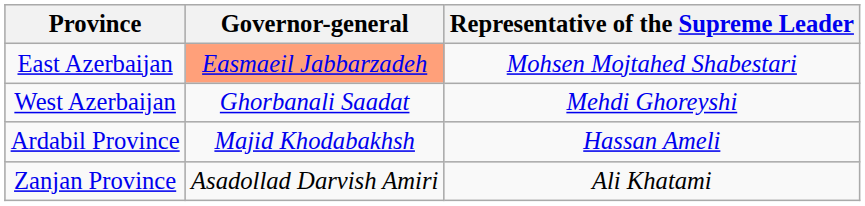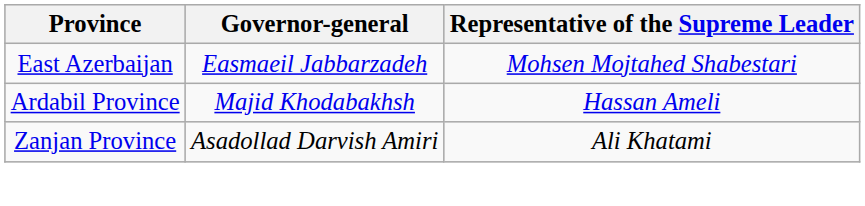 <table class="wikitable"  style="margin:auto; text-align:center;">
 <tr>
 <th style="text-align:center;">Province</th>
 <th style="text-align:center;">Governor-general</th>
 <th style="text-align:center;">Representative of the <a href='#'>Supreme Leader</a></th>
 </tr>
 <tr>
 <td><a href='#'>East Azerbaijan</a></td>
-<td style="background: lightsalmon;"><em><a href='#'>Easmaeil Jabbarzadeh</a></em></td>
+<td><em><a href='#'>Easmaeil Jabbarzadeh</a></em></td>
 <td><em><a href='#'>Mohsen Mojtahed Shabestari</a></em></td>
-</tr>
-<tr>
-<td><a href='#'>West Azerbaijan</a></td>
-<td><em><a href='#'>Ghorbanali Saadat</a></em></td>
-<td><em><a href='#'>Mehdi Ghoreyshi</a></em></td>
 </tr>
 <tr>
 <td><a href='#'>Ardabil Province</a></td>
 <td><em><a href='#'>Majid Khodabakhsh</a></em></td>
 <td><em><a href='#'>Hassan Ameli</a></em></td>
 </tr>
 <tr>
 <td><a href='#'>Zanjan Province</a></td>
 <td><em>Asadollad Darvish Amiri</em></td>
 <td><em>Ali Khatami</em></td>
 </tr>
 </table>
